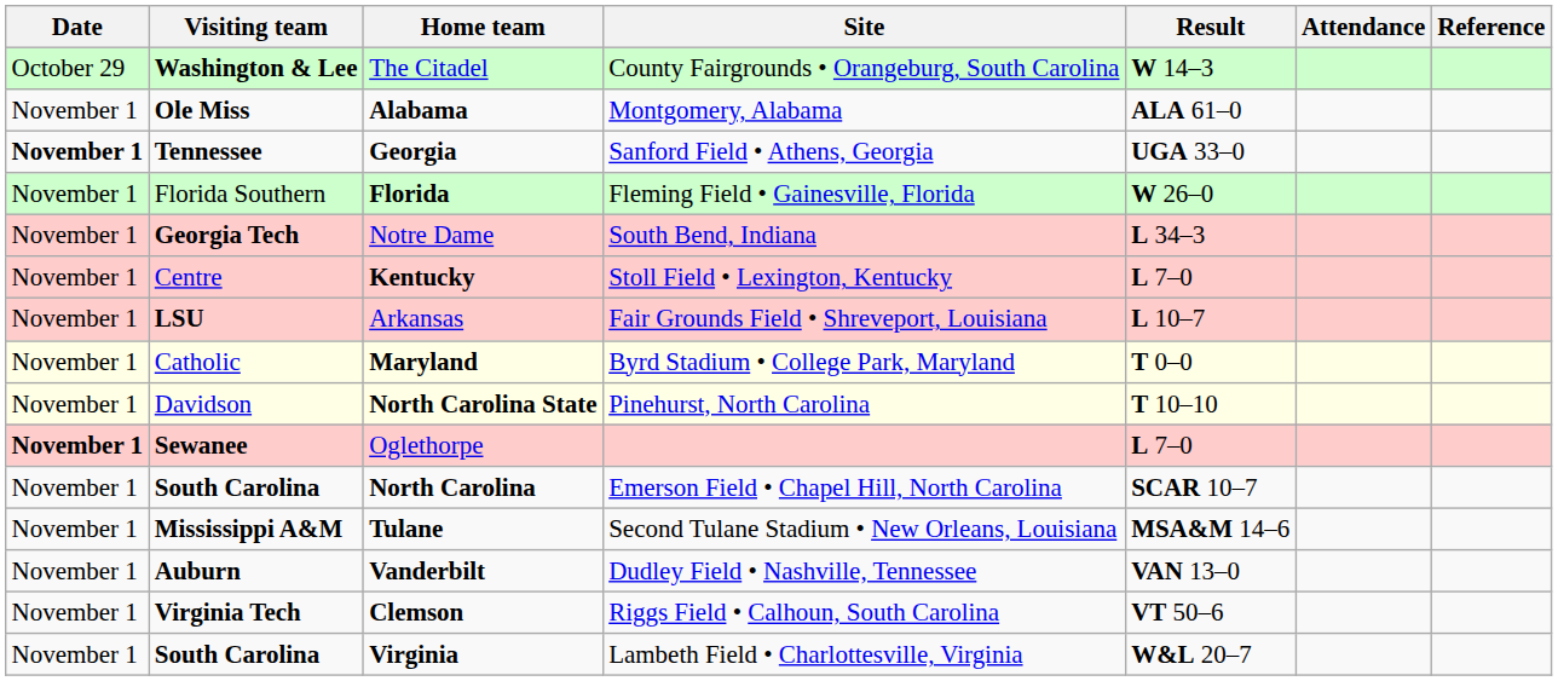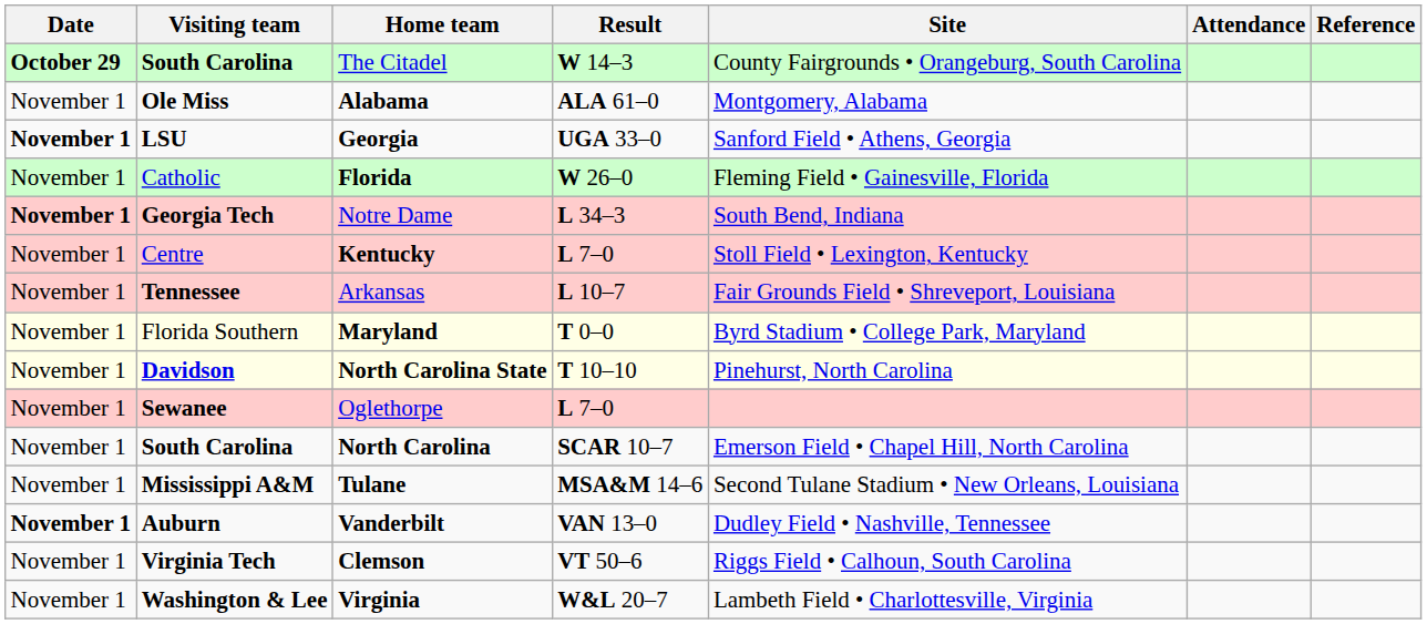 <table class="wikitable" style="font-size:95%;">
 <tr>
 <th>Date</th>
 <th>Visiting team</th>
 <th>Home team</th>
+<th>Result</th>
 <th>Site</th>
-<th>Result</th>
 <th>Attendance</th>
 <th class="unsortable">Reference</th>
 </tr>
 <tr bgcolor=ccffcc>
-<td>October 29</td>
-<td><strong>Washington & Lee</strong></td>
+<td><strong>October 29</strong></td>
+<td><strong>South Carolina</strong></td>
 <td><a href='#'>The Citadel</a></td>
+<td><strong>W</strong> 14–3</td>
 <td>County Fairgrounds • <a href='#'>Orangeburg, South Carolina</a></td>
-<td><strong>W</strong> 14–3</td>
 <td></td>
 <td></td>
 </tr>
 <tr bgcolor=>
 <td>November 1</td>
 <td><strong>Ole Miss</strong></td>
 <td><strong>Alabama</strong></td>
+<td><strong>ALA</strong> 61–0</td>
 <td><a href='#'>Montgomery, Alabama</a></td>
-<td><strong>ALA</strong> 61–0</td>
 <td></td>
 <td></td>
 </tr>
 <tr bgcolor=>
 <td><strong>November 1</strong></td>
-<td><strong>Tennessee</strong></td>
+<td><strong>LSU</strong></td>
 <td><strong>Georgia</strong></td>
+<td><strong>UGA</strong> 33–0</td>
 <td><a href='#'>Sanford Field</a> • <a href='#'>Athens, Georgia</a></td>
-<td><strong>UGA</strong> 33–0</td>
 <td></td>
 <td></td>
 </tr>
 <tr bgcolor=ccffcc>
 <td>November 1</td>
-<td>Florida Southern</td>
+<td><a href='#'>Catholic</a></td>
 <td><strong>Florida</strong></td>
+<td><strong>W</strong> 26–0</td>
 <td>Fleming Field • <a href='#'>Gainesville, Florida</a></td>
-<td><strong>W</strong> 26–0</td>
 <td></td>
 <td></td>
 </tr>
 <tr bgcolor=ffcccc>
-<td>November 1</td>
+<td><strong>November 1</strong></td>
 <td><strong>Georgia Tech</strong></td>
 <td><a href='#'>Notre Dame</a></td>
+<td><strong>L</strong> 34–3</td>
 <td><a href='#'>South Bend, Indiana</a></td>
-<td><strong>L</strong> 34–3</td>
 <td></td>
 <td></td>
 </tr>
 <tr bgcolor=ffcccc>
 <td>November 1</td>
 <td><a href='#'>Centre</a></td>
 <td><strong>Kentucky</strong></td>
+<td><strong>L</strong> 7–0</td>
 <td><a href='#'>Stoll Field</a> • <a href='#'>Lexington, Kentucky</a></td>
-<td><strong>L</strong> 7–0</td>
 <td></td>
 <td></td>
 </tr>
 <tr bgcolor=ffcccc>
 <td>November 1</td>
-<td><strong>LSU</strong></td>
+<td><strong>Tennessee</strong></td>
 <td><a href='#'>Arkansas</a></td>
+<td><strong>L</strong> 10–7</td>
 <td><a href='#'>Fair Grounds Field</a> • <a href='#'>Shreveport, Louisiana</a></td>
-<td><strong>L</strong> 10–7</td>
 <td></td>
 <td></td>
 </tr>
 <tr bgcolor=ffffe6>
 <td>November 1</td>
-<td><a href='#'>Catholic</a></td>
+<td>Florida Southern</td>
 <td><strong>Maryland</strong></td>
+<td><strong>T</strong> 0–0</td>
 <td><a href='#'>Byrd Stadium</a> • <a href='#'>College Park, Maryland</a></td>
-<td><strong>T</strong> 0–0</td>
 <td></td>
 <td></td>
 </tr>
 <tr bgcolor=ffffe6>
 <td>November 1</td>
-<td><a href='#'>Davidson</a></td>
+<td><strong><a href='#'>Davidson</a></strong></td>
 <td><strong>North Carolina State</strong></td>
+<td><strong>T</strong> 10–10</td>
 <td><a href='#'>Pinehurst, North Carolina</a></td>
-<td><strong>T</strong> 10–10</td>
 <td></td>
 <td></td>
 </tr>
 <tr bgcolor=ffcccc>
-<td><strong>November 1</strong></td>
+<td>November 1</td>
 <td><strong>Sewanee</strong></td>
 <td><a href='#'>Oglethorpe</a></td>
+<td><strong>L</strong> 7–0</td>
 <td></td>
-<td><strong>L</strong> 7–0</td>
 <td></td>
 <td></td>
 </tr>
 <tr bgcolor=>
 <td>November 1</td>
 <td><strong>South Carolina</strong></td>
 <td><strong>North Carolina</strong></td>
+<td><strong>SCAR</strong> 10–7</td>
 <td><a href='#'>Emerson Field</a> • <a href='#'>Chapel Hill, North Carolina</a></td>
-<td><strong>SCAR</strong> 10–7</td>
 <td></td>
 <td></td>
 </tr>
 <tr bgcolor=>
 <td>November 1</td>
 <td><strong>Mississippi A&M</strong></td>
 <td><strong>Tulane</strong></td>
+<td><strong>MSA&M</strong> 14–6</td>
 <td>Second Tulane Stadium • <a href='#'>New Orleans, Louisiana</a></td>
-<td><strong>MSA&M</strong> 14–6</td>
 <td></td>
 <td></td>
 </tr>
 <tr bgcolor=>
-<td>November 1</td>
+<td><strong>November 1</strong></td>
 <td><strong>Auburn</strong></td>
 <td><strong>Vanderbilt</strong></td>
+<td><strong>VAN</strong> 13–0</td>
 <td><a href='#'>Dudley Field</a> • <a href='#'>Nashville, Tennessee</a></td>
-<td><strong>VAN</strong> 13–0</td>
 <td></td>
 <td></td>
 </tr>
 <tr bgcolor=>
 <td>November 1</td>
 <td><strong>Virginia Tech</strong></td>
 <td><strong>Clemson</strong></td>
+<td><strong>VT</strong> 50–6</td>
 <td><a href='#'>Riggs Field</a> • <a href='#'>Calhoun, South Carolina</a></td>
-<td><strong>VT</strong> 50–6</td>
 <td></td>
 <td></td>
 </tr>
 <tr bgcolor=>
 <td>November 1</td>
-<td><strong>South Carolina</strong></td>
+<td><strong>Washington & Lee</strong></td>
 <td><strong>Virginia</strong></td>
+<td><strong>W&L</strong> 20–7</td>
 <td>Lambeth Field • <a href='#'>Charlottesville, Virginia</a></td>
-<td><strong>W&L</strong> 20–7</td>
 <td></td>
 <td></td>
 </tr>
 </table>
